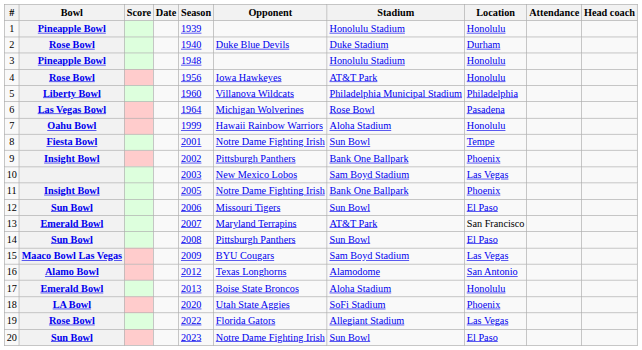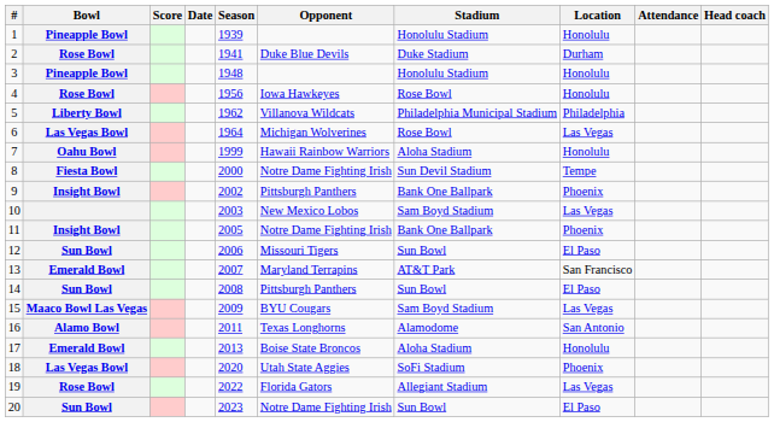 <table class="wikitable sortable">
 <tr>
 <th scope="col">#</th>
 <th scope="col">Bowl</th>
 <th scope="col">Score</th>
 <th scope="col">Date</th>
 <th scope="col">Season</th>
 <th scope="col">Opponent</th>
 <th scope="col">Stadium</th>
 <th scope="col">Location</th>
 <th scope="col">Attendance</th>
 <th scope="col">Head coach</th>
 </tr>
 <tr>
 <td align="center">1</td>
 <th scope="row"><a href='#'>Pineapple Bowl</a></th>
 <td style="background:#dfd;"></td>
 <td></td>
 <td><a href='#'>1939</a></td>
 <td></td>
 <td><a href='#'>Honolulu Stadium</a></td>
 <td><a href='#'>Honolulu</a></td>
 <td></td>
 <td></td>
 </tr>
 <tr>
 <td align="center">2</td>
 <th scope="row"><a href='#'>Rose Bowl</a></th>
 <td style="background:#dfd;"></td>
 <td></td>
-<td><a href='#'>1940</a></td>
+<td><a href='#'>1941</a></td>
 <td><a href='#'>Duke Blue Devils</a></td>
 <td><a href='#'>Duke Stadium</a></td>
 <td><a href='#'>Durham</a></td>
 <td></td>
 <td></td>
 </tr>
 <tr>
 <td align="center">3</td>
 <th scope="row"><a href='#'>Pineapple Bowl</a></th>
 <td style="background:#dfd;"></td>
 <td></td>
 <td><a href='#'>1948</a></td>
 <td></td>
 <td><a href='#'>Honolulu Stadium</a></td>
 <td><a href='#'>Honolulu</a></td>
 <td></td>
 <td></td>
 </tr>
 <tr>
 <td align="center">4</td>
 <th scope="row"><a href='#'>Rose Bowl</a></th>
 <td style="background:#fcc;"></td>
 <td></td>
 <td><a href='#'>1956</a></td>
 <td><a href='#'>Iowa Hawkeyes</a></td>
-<td><a href='#'>AT&T Park</a></td>
+<td><a href='#'>Rose Bowl</a></td>
 <td><a href='#'>Honolulu</a></td>
 <td></td>
 <td></td>
 </tr>
 <tr>
 <td align="center">5</td>
 <th scope="row"><a href='#'>Liberty Bowl</a></th>
 <td style="background:#dfd;"></td>
 <td></td>
-<td><a href='#'>1960</a></td>
+<td><a href='#'>1962</a></td>
 <td><a href='#'>Villanova Wildcats</a></td>
 <td><a href='#'>Philadelphia Municipal Stadium</a></td>
 <td><a href='#'>Philadelphia</a></td>
 <td></td>
 <td></td>
 </tr>
 <tr>
 <td align="center">6</td>
 <th scope="row"><a href='#'>Las Vegas Bowl</a></th>
 <td style="background:#fcc;"></td>
 <td></td>
 <td><a href='#'>1964</a></td>
 <td><a href='#'>Michigan Wolverines</a></td>
 <td><a href='#'>Rose Bowl</a></td>
-<td><a href='#'>Pasadena</a></td>
+<td><a href='#'>Las Vegas</a></td>
 <td></td>
 <td></td>
 </tr>
 <tr>
 <td align="center">7</td>
 <th scope="row"><a href='#'>Oahu Bowl</a></th>
 <td style="background:#fcc;"></td>
 <td></td>
 <td><a href='#'>1999</a></td>
 <td><a href='#'>Hawaii Rainbow Warriors</a></td>
 <td><a href='#'>Aloha Stadium</a></td>
 <td><a href='#'>Honolulu</a></td>
 <td></td>
 <td></td>
 </tr>
 <tr>
 <td align="center">8</td>
 <th scope="row"><a href='#'>Fiesta Bowl</a></th>
 <td style="background:#dfd;"></td>
 <td></td>
-<td><a href='#'>2001</a></td>
+<td><a href='#'>2000</a></td>
 <td><a href='#'>Notre Dame Fighting Irish</a></td>
-<td><a href='#'>Sun Bowl</a></td>
+<td><a href='#'>Sun Devil Stadium</a></td>
 <td><a href='#'>Tempe</a></td>
 <td></td>
 <td></td>
 </tr>
 <tr>
 <td align="center">9</td>
 <th scope="row"><a href='#'>Insight Bowl</a></th>
 <td style="background:#fcc;"></td>
 <td></td>
 <td><a href='#'>2002</a></td>
 <td><a href='#'>Pittsburgh Panthers</a></td>
 <td><a href='#'>Bank One Ballpark</a></td>
 <td><a href='#'>Phoenix</a></td>
 <td></td>
 <td></td>
 </tr>
 <tr>
 <td align="center">10</td>
 <th scope="row"></th>
 <td style="background:#dfd;"></td>
 <td></td>
 <td><a href='#'>2003</a></td>
 <td><a href='#'>New Mexico Lobos</a></td>
 <td><a href='#'>Sam Boyd Stadium</a></td>
 <td><a href='#'>Las Vegas</a></td>
 <td></td>
 <td></td>
 </tr>
 <tr>
 <td align="center">11</td>
 <th scope="row"><a href='#'>Insight Bowl</a></th>
 <td style="background:#dfd;"></td>
 <td></td>
 <td><a href='#'>2005</a></td>
 <td><a href='#'>Notre Dame Fighting Irish</a></td>
 <td><a href='#'>Bank One Ballpark</a></td>
 <td><a href='#'>Phoenix</a></td>
 <td></td>
 <td></td>
 </tr>
 <tr>
 <td align="center">12</td>
 <th scope="row"><a href='#'>Sun Bowl</a></th>
 <td style="background:#dfd;"></td>
 <td></td>
 <td><a href='#'>2006</a></td>
 <td><a href='#'>Missouri Tigers</a></td>
 <td><a href='#'>Sun Bowl</a></td>
 <td><a href='#'>El Paso</a></td>
 <td></td>
 <td></td>
 </tr>
 <tr>
 <td align="center">13</td>
 <th scope="row"><a href='#'>Emerald Bowl</a></th>
 <td style="background:#dfd;"></td>
 <td></td>
 <td><a href='#'>2007</a></td>
 <td><a href='#'>Maryland Terrapins</a></td>
 <td><a href='#'>AT&T Park</a></td>
 <td>San Francisco</td>
 <td></td>
 <td></td>
 </tr>
 <tr>
 <td align="center">14</td>
 <th scope="row"><a href='#'>Sun Bowl</a></th>
 <td style="background:#dfd;"></td>
 <td></td>
 <td><a href='#'>2008</a></td>
 <td><a href='#'>Pittsburgh Panthers</a></td>
 <td><a href='#'>Sun Bowl</a></td>
 <td><a href='#'>El Paso</a></td>
 <td></td>
 <td></td>
 </tr>
 <tr>
 <td align="center">15</td>
 <th scope="row"><a href='#'>Maaco Bowl Las Vegas</a></th>
 <td style="background:#fcc;"></td>
 <td></td>
 <td><a href='#'>2009</a></td>
 <td><a href='#'>BYU Cougars</a></td>
 <td><a href='#'>Sam Boyd Stadium</a></td>
 <td><a href='#'>Las Vegas</a></td>
 <td></td>
 <td></td>
 </tr>
 <tr>
 <td align="center">16</td>
 <th scope="row"><a href='#'>Alamo Bowl</a></th>
 <td style="background:#fcc;"></td>
 <td></td>
-<td><a href='#'>2012</a></td>
+<td><a href='#'>2011</a></td>
 <td><a href='#'>Texas Longhorns</a></td>
 <td><a href='#'>Alamodome</a></td>
 <td><a href='#'>San Antonio</a></td>
 <td></td>
 <td></td>
 </tr>
 <tr>
 <td align="center">17</td>
 <th scope="row"><a href='#'>Emerald Bowl</a></th>
 <td style="background:#dfd;"></td>
 <td></td>
 <td><a href='#'>2013</a></td>
 <td><a href='#'>Boise State Broncos</a></td>
 <td><a href='#'>Aloha Stadium</a></td>
 <td><a href='#'>Honolulu</a></td>
 <td></td>
 <td></td>
 </tr>
 <tr>
 <td align="center">18</td>
-<th scope="row"><a href='#'>LA Bowl</a></th>
+<th scope="row"><a href='#'>Las Vegas Bowl</a></th>
 <td style="background:#fcc;"></td>
 <td></td>
 <td><a href='#'>2020</a></td>
 <td><a href='#'>Utah State Aggies</a></td>
 <td><a href='#'>SoFi Stadium</a></td>
 <td><a href='#'>Phoenix</a></td>
 <td></td>
 <td></td>
 </tr>
 <tr>
 <td align="center">19</td>
 <th scope="row"><a href='#'>Rose Bowl</a></th>
 <td style="background:#dfd;"></td>
 <td></td>
 <td><a href='#'>2022</a></td>
 <td><a href='#'>Florida Gators</a></td>
 <td><a href='#'>Allegiant Stadium</a></td>
 <td><a href='#'>Las Vegas</a></td>
 <td></td>
 <td></td>
 </tr>
 <tr>
 <td align="center">20</td>
 <th scope="row"><a href='#'>Sun Bowl</a></th>
 <td style="background:#fcc;"></td>
 <td></td>
 <td><a href='#'>2023</a></td>
 <td><a href='#'>Notre Dame Fighting Irish</a></td>
 <td><a href='#'>Sun Bowl</a></td>
 <td><a href='#'>El Paso</a></td>
 <td></td>
 <td></td>
 </tr>
 </table>
